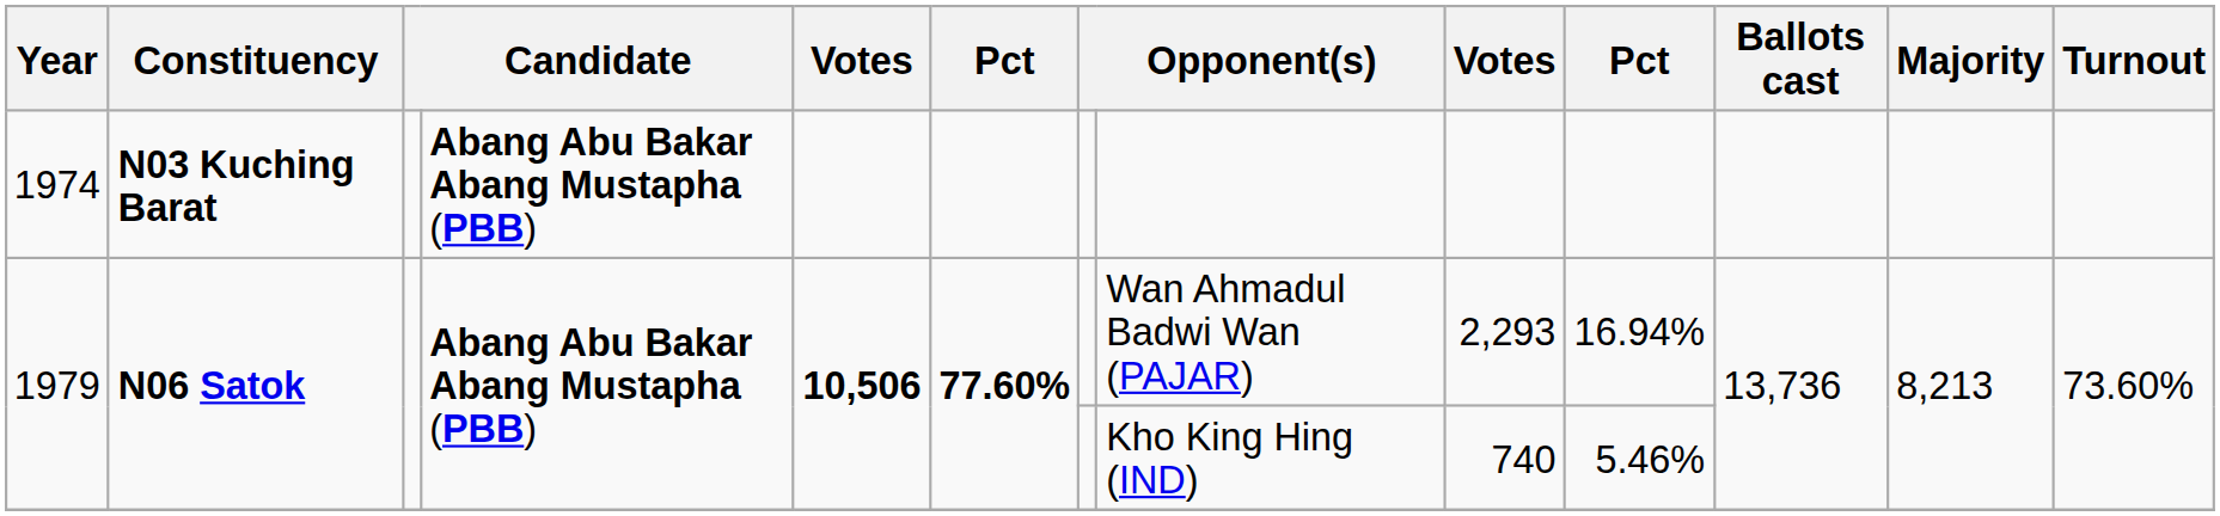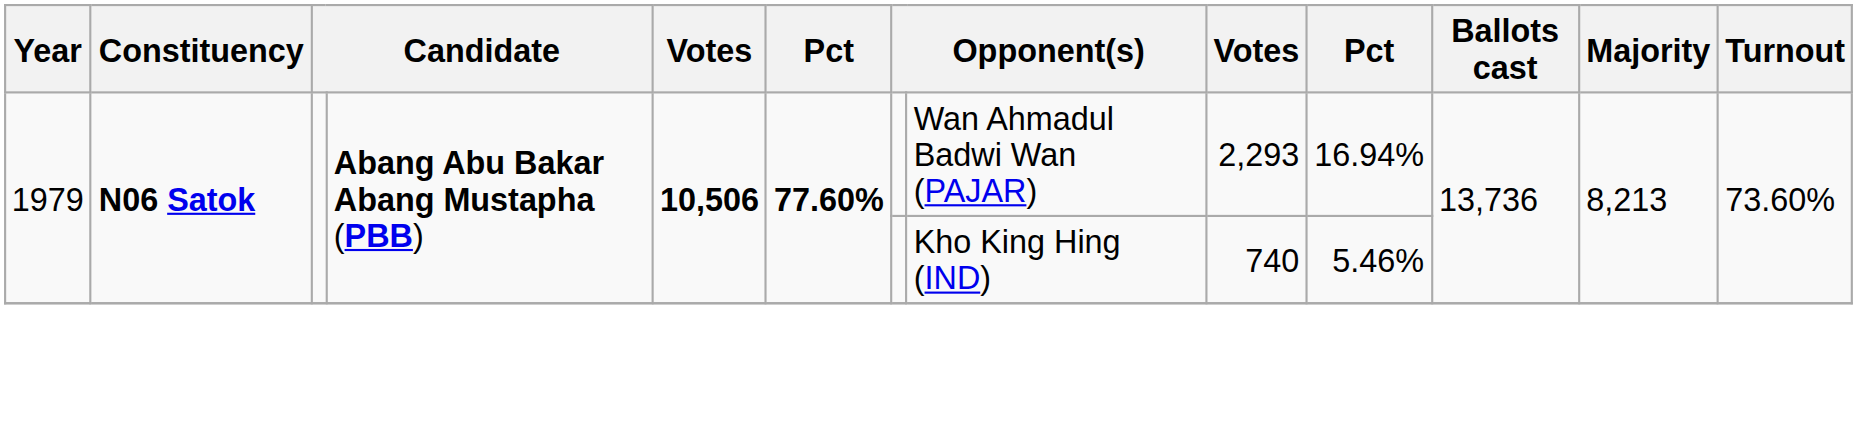 <table class="wikitable" style="margin:0.5em ; font-size:95%">
 <tr>
 <th>Year</th>
 <th>Constituency</th>
 <th colspan=2>Candidate</th>
 <th>Votes</th>
 <th>Pct</th>
 <th colspan=2>Opponent(s)</th>
 <th>Votes</th>
 <th>Pct</th>
 <th>Ballots cast</th>
 <th>Majority</th>
 <th>Turnout</th>
-</tr>
-<tr>
-<td>1974</td>
-<td><strong>N03 Kuching Barat</strong></td>
-<td></td>
-<td><strong>Abang Abu Bakar Abang Mustapha</strong> (<a href='#'><strong>PBB</strong></a>)</td>
-<td></td>
-<td></td>
-<td></td>
-<td></td>
-<td></td>
-<td></td>
-<td></td>
-<td></td>
-<td></td>
 </tr>
 <tr>
 <td rowspan=2>1979</td>
 <td rowspan=2><strong>N06 <a href='#'>Satok</a></strong></td>
 <td rowspan=2 ></td>
 <td rowspan=2><strong>Abang Abu Bakar Abang Mustapha</strong> (<a href='#'><strong>PBB</strong></a>)</td>
 <td rowspan=2 align=right><strong>10,506</strong></td>
 <td rowspan=2><strong>77.60%</strong></td>
 <td></td>
 <td>Wan Ahmadul Badwi Wan (<a href='#'>PAJAR</a>)</td>
 <td align=right>2,293</td>
 <td>16.94%</td>
 <td rowspan=2>13,736</td>
 <td rowspan=2>8,213</td>
 <td rowspan=2>73.60%</td>
 </tr>
 <tr>
 <td></td>
 <td>Kho King Hing (<a href='#'>IND</a>)</td>
 <td align=right>740</td>
 <td align=right>5.46%</td>
 </tr>
 <tr>
 </tr>
 </table>
